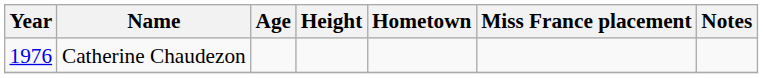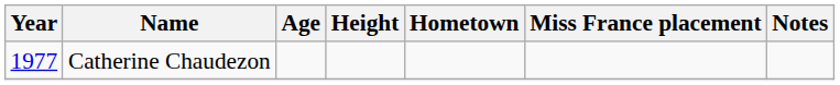 <table class="wikitable sortable">
 <tr>
 <th>Year</th>
 <th>Name</th>
 <th>Age</th>
 <th>Height</th>
 <th>Hometown</th>
 <th>Miss France placement</th>
 <th>Notes</th>
 </tr>
 <tr>
-<td><a href='#'>1976</a></td>
+<td><a href='#'>1977</a></td>
 <td>Catherine Chaudezon</td>
 <td></td>
 <td></td>
 <td></td>
 <td></td>
 <td></td>
 </tr>
 <tr>
 </tr>
 </table>
